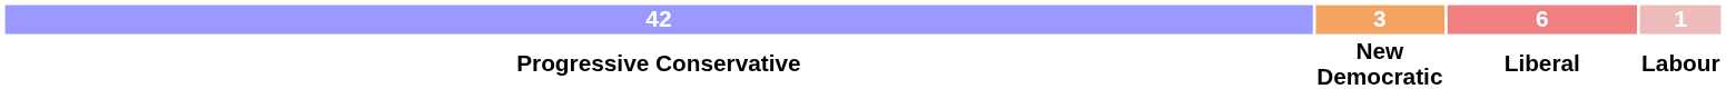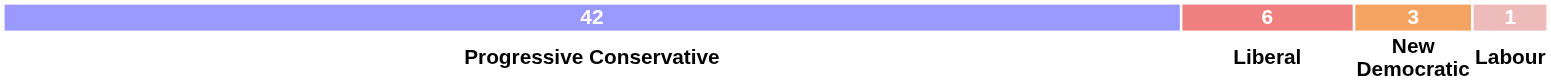 <table style="width:60%; text-align:center;">
 <tr style="color:white;">
 <td style="background:#9999FF; width:80.77%;"><strong>42</strong></td>
+<td style="background:#F08080; width:11.54%;"><strong>6</strong></td>
 <td style="background:#F4A460; width:5.77%;"><strong>3</strong></td>
-<td style="background:#F08080; width:11.54%;"><strong>6</strong></td>
 <td style="background:#EEBBBB; width:1.92%;"><strong>1</strong></td>
 </tr>
 <tr>
 <td><span><strong>Progressive Conservative</strong></span></td>
+<td><span><strong>Liberal</strong></span></td>
 <td><span><strong>New Democratic</strong></span></td>
-<td><span><strong>Liberal</strong></span></td>
 <td><span><strong>Labour</strong></span></td>
 </tr>
 </table>
